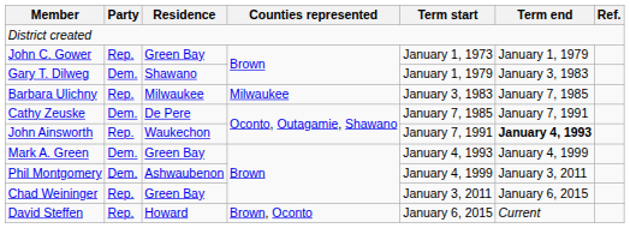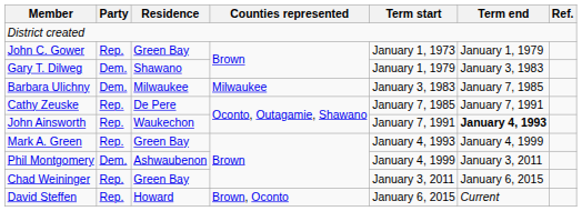 <table class="wikitable">
 <tr>
 <th>Member</th>
 <th>Party</th>
 <th>Residence</th>
 <th>Counties represented</th>
 <th>Term start</th>
 <th>Term end</th>
 <th>Ref.</th>
 </tr>
 <tr>
 <td colspan="7"><em>District created</em></td>
 </tr>
 <tr>
 <td><a href='#'>John C. Gower</a></td>
 <td><a href='#'>Rep.</a></td>
 <td><a href='#'>Green Bay</a></td>
 <td rowspan="2"><a href='#'>Brown</a></td>
 <td>January 1, 1973</td>
 <td>January 1, 1979</td>
 <td></td>
 </tr>
 <tr>
 <td><a href='#'>Gary T. Dilweg</a></td>
 <td><a href='#'>Dem.</a></td>
 <td><a href='#'>Shawano</a></td>
 <td>January 1, 1979</td>
 <td>January 3, 1983</td>
 <td></td>
 </tr>
 <tr>
 <td><a href='#'>Barbara Ulichny</a></td>
-<td><a href='#'>Rep.</a></td>
+<td><a href='#'>Dem.</a></td>
 <td><a href='#'>Milwaukee</a></td>
 <td><a href='#'>Milwaukee</a></td>
 <td>January 3, 1983</td>
 <td>January 7, 1985</td>
 <td></td>
 </tr>
 <tr>
 <td><a href='#'>Cathy Zeuske</a></td>
-<td><a href='#'>Dem.</a></td>
+<td><a href='#'>Rep.</a></td>
 <td><a href='#'>De Pere</a></td>
 <td rowspan="2"><a href='#'>Oconto</a>, <a href='#'>Outagamie</a>, <a href='#'>Shawano</a></td>
 <td>January 7, 1985</td>
 <td>January 7, 1991</td>
 <td></td>
 </tr>
 <tr>
 <td><a href='#'>John Ainsworth</a></td>
 <td><a href='#'>Rep.</a></td>
 <td><a href='#'>Waukechon</a></td>
 <td>January 7, 1991</td>
 <td><strong>January 4, 1993</strong></td>
 <td></td>
 </tr>
 <tr>
 <td><a href='#'>Mark A. Green</a></td>
-<td><a href='#'>Dem.</a></td>
+<td><a href='#'>Rep.</a></td>
 <td><a href='#'>Green Bay</a></td>
 <td rowspan="4"><a href='#'>Brown</a></td>
 <td>January 4, 1993</td>
 <td>January 4, 1999</td>
 <td></td>
 </tr>
 <tr>
 <td><a href='#'>Phil Montgomery</a></td>
 <td><a href='#'>Dem.</a></td>
 <td><a href='#'>Ashwaubenon</a></td>
 <td>January 4, 1999</td>
 <td>January 3, 2011</td>
 <td></td>
 </tr>
 <tr>
 <td><a href='#'>Chad Weininger</a></td>
 <td><a href='#'>Rep.</a></td>
 <td><a href='#'>Green Bay</a></td>
 <td>January 3, 2011</td>
 <td>January 6, 2015</td>
 <td></td>
 </tr>
 <tr>
 <td rowspan="2"><a href='#'>David Steffen</a></td>
 <td rowspan="2" ><a href='#'>Rep.</a></td>
 <td rowspan="2"><a href='#'>Howard</a></td>
 <td rowspan="2">January 6, 2015</td>
 <td rowspan="2"><em>Current</em></td>
 <td rowspan="2"></td>
 </tr>
 <tr>
 <td><a href='#'>Brown</a>, <a href='#'>Oconto</a></td>
 </tr>
 </table>
